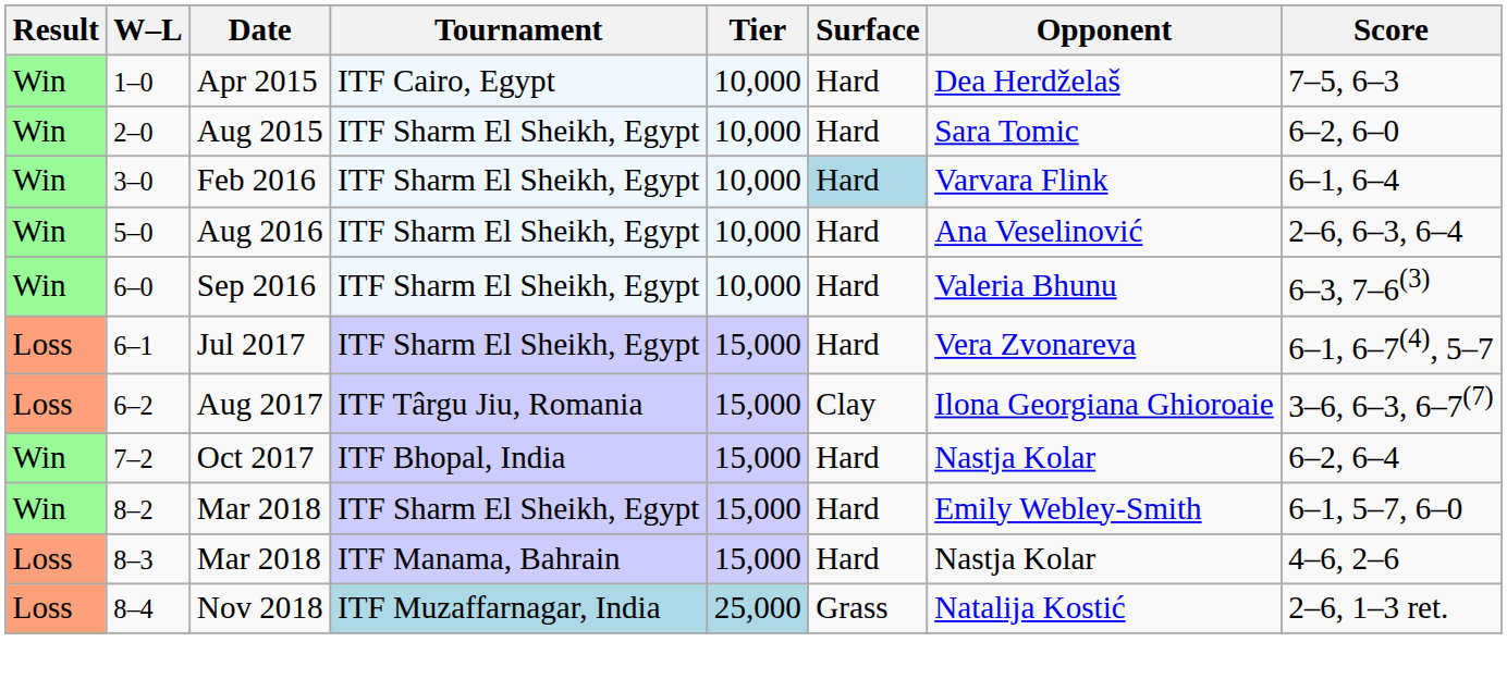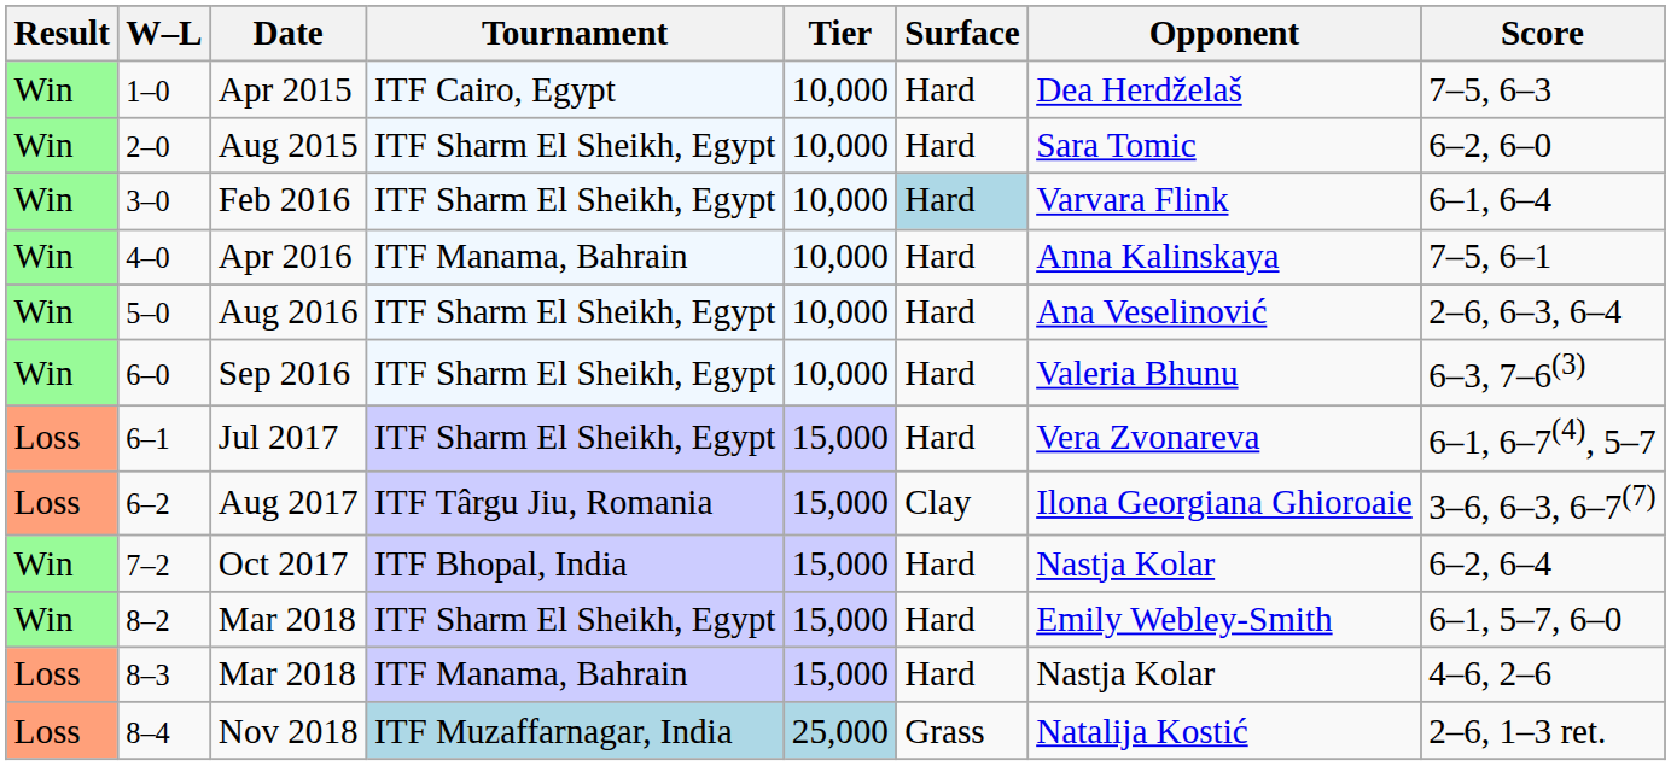 <table class="sortable wikitable">
 <tr>
 <th>Result</th>
 <th class="unsortable">W–L</th>
 <th>Date</th>
 <th>Tournament</th>
 <th>Tier</th>
 <th>Surface</th>
 <th>Opponent</th>
 <th class="unsortable">Score</th>
 </tr>
 <tr>
 <td bgcolor=98fb98>Win</td>
 <td><small>1–0</small></td>
 <td>Apr 2015</td>
 <td bgcolor=f0f8ff>ITF Cairo, Egypt</td>
 <td bgcolor=f0f8ff>10,000</td>
 <td>Hard</td>
 <td> <a href='#'>Dea Herdželaš</a></td>
 <td>7–5, 6–3</td>
 </tr>
 <tr>
 <td bgcolor=98fb98>Win</td>
 <td><small>2–0</small></td>
 <td>Aug 2015</td>
 <td bgcolor=f0f8ff>ITF Sharm El Sheikh, Egypt</td>
 <td bgcolor=f0f8ff>10,000</td>
 <td>Hard</td>
 <td> <a href='#'>Sara Tomic</a></td>
 <td>6–2, 6–0</td>
 </tr>
 <tr>
 <td bgcolor=98fb98>Win</td>
 <td><small>3–0</small></td>
 <td>Feb 2016</td>
 <td bgcolor=f0f8ff>ITF Sharm El Sheikh, Egypt</td>
 <td bgcolor=f0f8ff>10,000</td>
 <td style="background: lightblue;">Hard</td>
 <td> <a href='#'>Varvara Flink</a></td>
 <td>6–1, 6–4</td>
+</tr>
+<tr>
+<td bgcolor=98fb98>Win</td>
+<td><small>4–0</small></td>
+<td>Apr 2016</td>
+<td bgcolor=f0f8ff>ITF Manama, Bahrain</td>
+<td bgcolor=f0f8ff>10,000</td>
+<td>Hard</td>
+<td> <a href='#'>Anna Kalinskaya</a></td>
+<td>7–5, 6–1</td>
 </tr>
 <tr>
 <td bgcolor=98fb98>Win</td>
 <td><small>5–0</small></td>
 <td>Aug 2016</td>
 <td bgcolor=f0f8ff>ITF Sharm El Sheikh, Egypt</td>
 <td bgcolor=f0f8ff>10,000</td>
 <td>Hard</td>
 <td> <a href='#'>Ana Veselinović</a></td>
 <td>2–6, 6–3, 6–4</td>
 </tr>
 <tr>
 <td bgcolor=98fb98>Win</td>
 <td><small>6–0</small></td>
 <td>Sep 2016</td>
 <td bgcolor=f0f8ff>ITF Sharm El Sheikh, Egypt</td>
 <td bgcolor=f0f8ff>10,000</td>
 <td>Hard</td>
 <td> <a href='#'>Valeria Bhunu</a></td>
 <td>6–3, 7–6<sup>(3)</sup></td>
 </tr>
 <tr>
 <td bgcolor=ffa07a>Loss</td>
 <td><small>6–1</small></td>
 <td>Jul 2017</td>
 <td bgcolor=ccccff>ITF Sharm El Sheikh, Egypt</td>
 <td bgcolor=ccccff>15,000</td>
 <td>Hard</td>
 <td> <a href='#'>Vera Zvonareva</a></td>
 <td>6–1, 6–7<sup>(4)</sup>, 5–7</td>
 </tr>
 <tr>
 <td bgcolor=ffa07a>Loss</td>
 <td><small>6–2</small></td>
 <td>Aug 2017</td>
 <td bgcolor=ccccff>ITF Târgu Jiu, Romania</td>
 <td bgcolor=ccccff>15,000</td>
 <td>Clay</td>
 <td> <a href='#'>Ilona Georgiana Ghioroaie</a></td>
 <td>3–6, 6–3, 6–7<sup>(7)</sup></td>
 </tr>
 <tr>
 <td bgcolor=98fb98>Win</td>
 <td><small>7–2</small></td>
 <td>Oct 2017</td>
 <td bgcolor=ccccff>ITF Bhopal, India</td>
 <td bgcolor=ccccff>15,000</td>
 <td>Hard</td>
 <td> <a href='#'>Nastja Kolar</a></td>
 <td>6–2, 6–4</td>
 </tr>
 <tr>
 <td bgcolor=98fb98>Win</td>
 <td><small>8–2</small></td>
 <td>Mar 2018</td>
 <td bgcolor=ccccff>ITF Sharm El Sheikh, Egypt</td>
 <td bgcolor=ccccff>15,000</td>
 <td>Hard</td>
 <td> <a href='#'>Emily Webley-Smith</a></td>
 <td>6–1, 5–7, 6–0</td>
 </tr>
 <tr>
 <td bgcolor=ffa07a>Loss</td>
 <td><small>8–3</small></td>
 <td>Mar 2018</td>
 <td bgcolor=ccccff>ITF Manama, Bahrain</td>
 <td bgcolor=ccccff>15,000</td>
 <td>Hard</td>
 <td> Nastja Kolar</td>
 <td>4–6, 2–6</td>
 </tr>
 <tr>
 <td bgcolor=ffa07a>Loss</td>
 <td><small>8–4</small></td>
 <td>Nov 2018</td>
 <td style="background:lightblue;">ITF Muzaffarnagar, India</td>
 <td style="background:lightblue;">25,000</td>
 <td>Grass</td>
 <td> <a href='#'>Natalija Kostić</a></td>
 <td>2–6, 1–3 ret.</td>
 </tr>
 </table>
